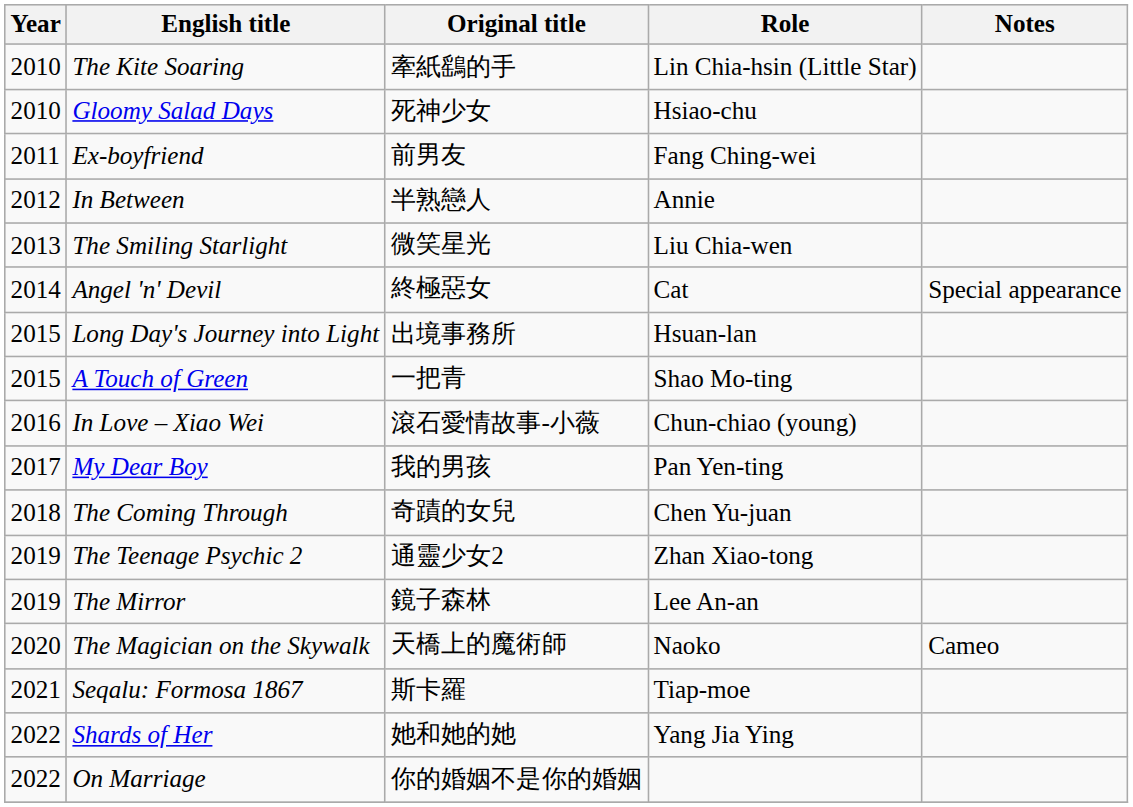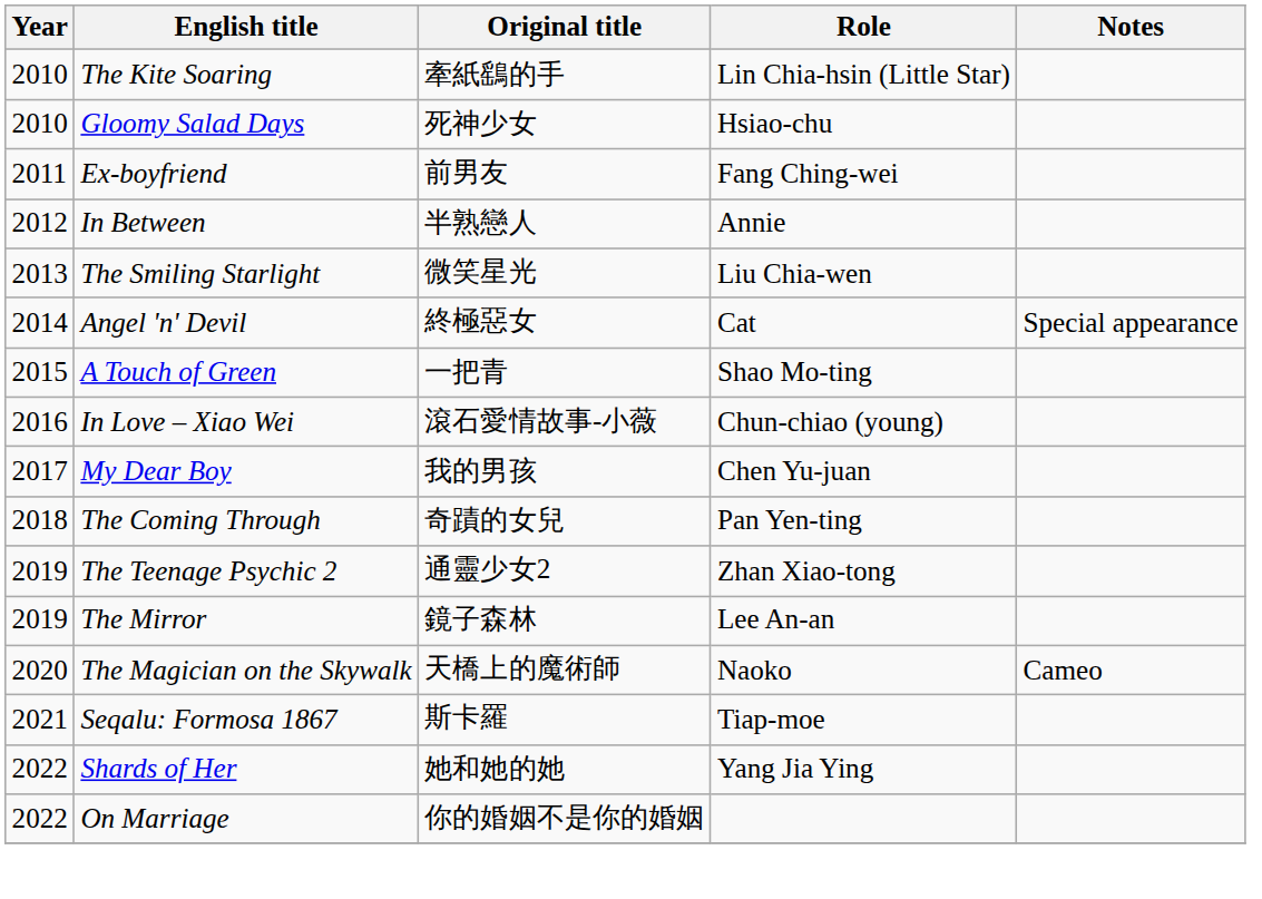 <table class="wikitable sortable">
 <tr>
 <th>Year</th>
 <th>English title</th>
 <th>Original title</th>
 <th>Role</th>
 <th class="unsortable">Notes</th>
 </tr>
 <tr>
 <td>2010</td>
 <td><em>The Kite Soaring</em></td>
 <td>牽紙鷂的手</td>
 <td>Lin Chia-hsin (Little Star)</td>
 <td></td>
 </tr>
 <tr>
 <td>2010</td>
 <td><em><a href='#'>Gloomy Salad Days</a></em></td>
 <td>死神少女</td>
 <td>Hsiao-chu</td>
 <td></td>
 </tr>
 <tr>
 <td>2011</td>
 <td><em>Ex-boyfriend</em></td>
 <td>前男友</td>
 <td>Fang Ching-wei</td>
 <td></td>
 </tr>
 <tr>
 <td>2012</td>
 <td><em>In Between</em></td>
 <td>半熟戀人</td>
 <td>Annie</td>
 <td></td>
 </tr>
 <tr>
 <td>2013</td>
 <td><em>The Smiling Starlight</em></td>
 <td>微笑星光</td>
 <td>Liu Chia-wen</td>
 <td></td>
 </tr>
 <tr>
 <td>2014</td>
 <td><em>Angel 'n' Devil</em></td>
 <td>終極惡女</td>
 <td>Cat</td>
 <td>Special appearance</td>
 </tr>
 <tr>
 <td>2015</td>
-<td><em>Long Day's Journey into Light</em></td>
-<td>出境事務所</td>
-<td>Hsuan-lan</td>
-<td></td>
-</tr>
-<tr>
-<td>2015</td>
 <td><em><a href='#'>A Touch of Green</a></em></td>
 <td>一把青</td>
 <td>Shao Mo-ting</td>
 <td></td>
 </tr>
 <tr>
 <td>2016</td>
 <td><em>In Love – Xiao Wei</em></td>
 <td>滾石愛情故事-小薇</td>
 <td>Chun-chiao (young)</td>
 <td></td>
 </tr>
 <tr>
 <td>2017</td>
 <td><em><a href='#'>My Dear Boy</a></em></td>
 <td>我的男孩</td>
-<td>Pan Yen-ting</td>
+<td>Chen Yu-juan</td>
 <td></td>
 </tr>
 <tr>
 <td>2018</td>
 <td><em>The Coming Through</em></td>
 <td>奇蹟的女兒</td>
-<td>Chen Yu-juan</td>
+<td>Pan Yen-ting</td>
 <td></td>
 </tr>
 <tr>
 <td>2019</td>
 <td><em>The Teenage Psychic 2</em></td>
 <td>通靈少女2</td>
 <td>Zhan Xiao-tong</td>
 <td></td>
 </tr>
 <tr>
 <td>2019</td>
 <td><em>The Mirror</em></td>
 <td>鏡子森林</td>
 <td>Lee An-an</td>
 <td></td>
 </tr>
 <tr>
 <td>2020</td>
 <td><em>The Magician on the Skywalk</em></td>
 <td>天橋上的魔術師</td>
 <td>Naoko</td>
 <td>Cameo</td>
 </tr>
 <tr>
 <td>2021</td>
 <td><em>Seqalu: Formosa 1867</em></td>
 <td>斯卡羅</td>
 <td>Tiap-moe</td>
 <td></td>
 </tr>
 <tr>
 <td>2022</td>
 <td><em><a href='#'>Shards of Her</a></em></td>
 <td>她和她的她</td>
 <td>Yang Jia Ying</td>
 <td></td>
 </tr>
 <tr>
 <td>2022</td>
 <td><em>On Marriage</em></td>
 <td>你的婚姻不是你的婚姻</td>
 <td></td>
 <td></td>
 </tr>
 <tr>
 </tr>
 </table>
